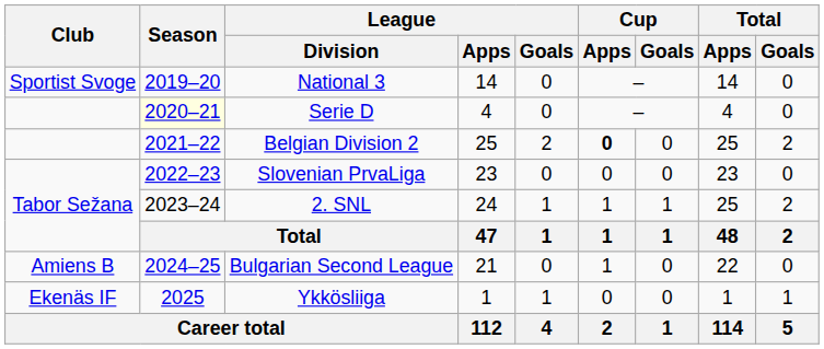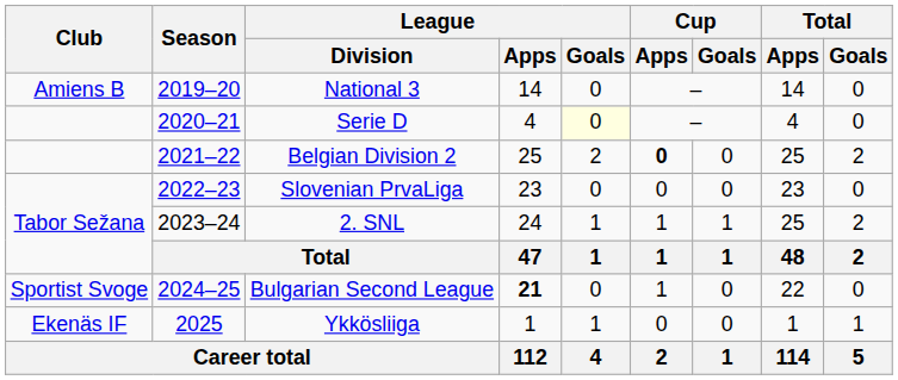 <table class="wikitable" style="text-align:center">
 <tr>
 <th rowspan="2">Club</th>
 <th rowspan="2">Season</th>
 <th colspan="3">League</th>
 <th colspan="2">Cup</th>
 <th colspan="2">Total</th>
 </tr>
 <tr>
 <th>Division</th>
 <th>Apps</th>
 <th>Goals</th>
 <th>Apps</th>
 <th>Goals</th>
 <th>Apps</th>
 <th>Goals</th>
 </tr>
 <tr>
-<td><a href='#'>Sportist Svoge</a></td>
+<td><a href='#'>Amiens B</a></td>
 <td><a href='#'>2019–20</a></td>
 <td><a href='#'>National 3</a></td>
 <td>14</td>
 <td>0</td>
 <td colspan=2>–</td>
 <td>14</td>
 <td>0</td>
 </tr>
 <tr>
 <td></td>
-<td style="background: lightyellow;"><a href='#'>2020–21</a></td>
+<td><a href='#'>2020–21</a></td>
 <td><a href='#'>Serie D</a></td>
 <td>4</td>
-<td>0</td>
+<td style="background: lightyellow;">0</td>
 <td colspan=2>–</td>
 <td>4</td>
 <td>0</td>
 </tr>
 <tr>
 <td></td>
 <td><a href='#'>2021–22</a></td>
 <td><a href='#'>Belgian Division 2</a></td>
 <td>25</td>
 <td>2</td>
 <td><strong>0</strong></td>
 <td>0</td>
 <td>25</td>
 <td>2</td>
 </tr>
 <tr>
 <td rowspan=3><a href='#'>Tabor Sežana</a></td>
 <td><a href='#'>2022–23</a></td>
 <td><a href='#'>Slovenian PrvaLiga</a></td>
 <td>23</td>
 <td>0</td>
 <td>0</td>
 <td>0</td>
 <td>23</td>
 <td>0</td>
 </tr>
 <tr>
 <td>2023–24</td>
 <td><a href='#'>2. SNL</a></td>
 <td>24</td>
 <td>1</td>
 <td>1</td>
 <td>1</td>
 <td>25</td>
 <td>2</td>
 </tr>
 <tr>
 <th colspan=2>Total</th>
 <th>47</th>
 <th>1</th>
 <th>1</th>
 <th>1</th>
 <th>48</th>
 <th>2</th>
 </tr>
 <tr>
-<td><a href='#'>Amiens B</a></td>
+<td><a href='#'>Sportist Svoge</a></td>
 <td><a href='#'>2024–25</a></td>
 <td><a href='#'>Bulgarian Second League</a></td>
-<td>21</td>
+<td><strong>21</strong></td>
 <td>0</td>
 <td>1</td>
 <td>0</td>
 <td>22</td>
 <td>0</td>
 </tr>
 <tr>
 <td><a href='#'>Ekenäs IF</a></td>
 <td><a href='#'>2025</a></td>
 <td><a href='#'>Ykkösliiga</a></td>
 <td>1</td>
 <td>1</td>
 <td>0</td>
 <td>0</td>
 <td>1</td>
 <td>1</td>
 </tr>
 <tr>
 <th colspan="3">Career total</th>
 <th>112</th>
 <th>4</th>
 <th>2</th>
 <th>1</th>
 <th>114</th>
 <th>5</th>
 </tr>
 </table>
